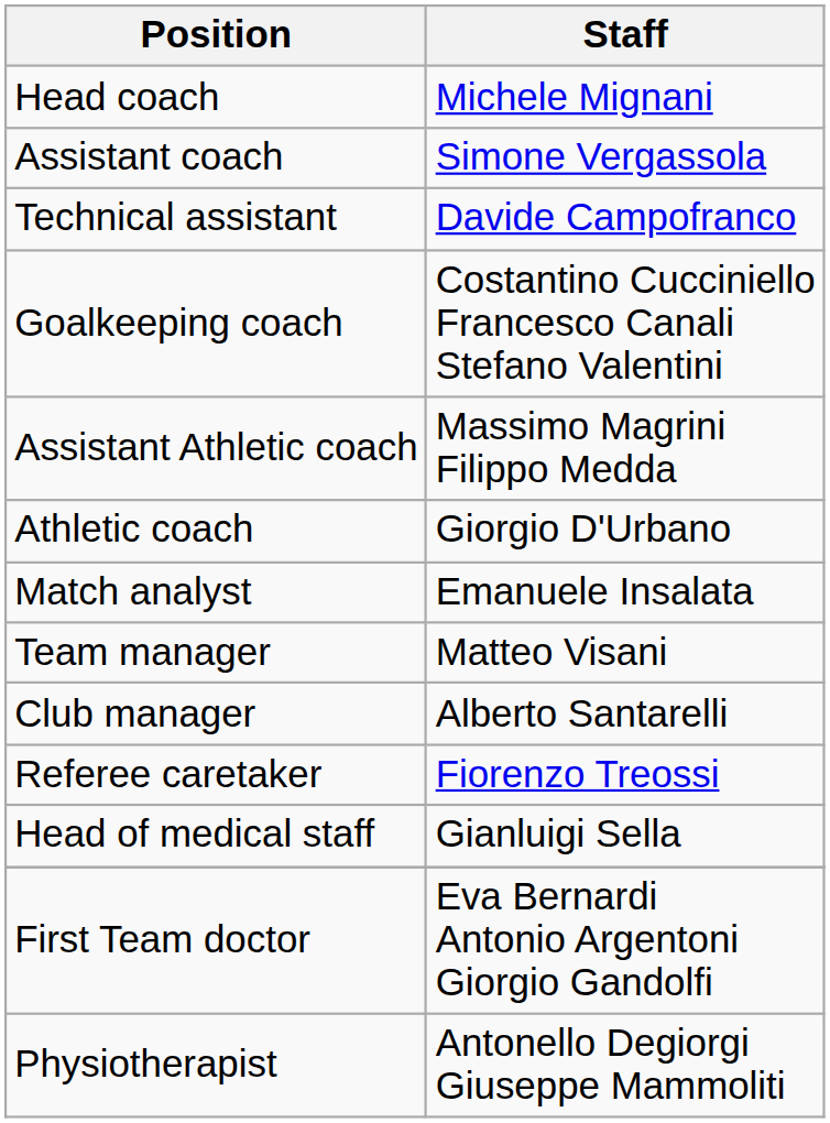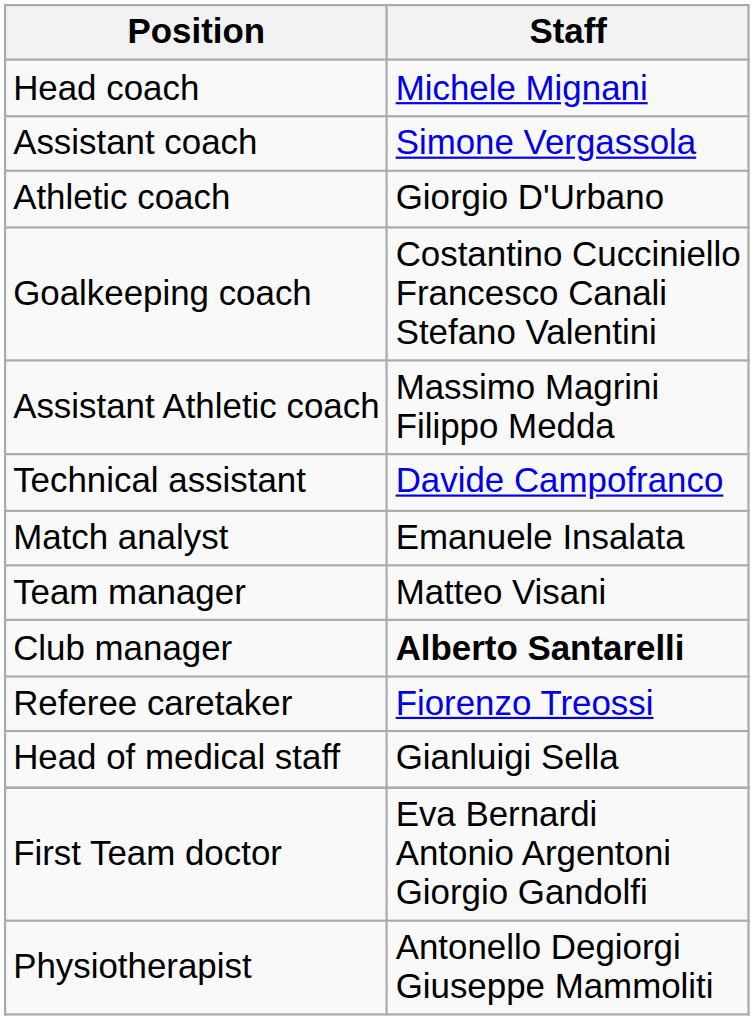 <table class="wikitable">
 <tr>
 <th>Position</th>
 <th>Staff</th>
 </tr>
 <tr>
 <td>Head coach</td>
 <td> <a href='#'>Michele Mignani</a></td>
 </tr>
 <tr>
 <td>Assistant coach</td>
 <td> <a href='#'>Simone Vergassola</a></td>
 </tr>
 <tr>
-<td>Technical assistant</td>
-<td> <a href='#'>Davide Campofranco</a></td>
+<td>Athletic coach</td>
+<td> Giorgio D'Urbano</td>
 </tr>
 <tr>
 <td>Goalkeeping coach</td>
 <td> Costantino Cucciniello <br>  Francesco Canali <br>  Stefano Valentini</td>
 </tr>
 <tr>
 <td>Assistant Athletic coach</td>
 <td> Massimo Magrini <br>  Filippo Medda</td>
 </tr>
 <tr>
-<td>Athletic coach</td>
-<td> Giorgio D'Urbano</td>
+<td>Technical assistant</td>
+<td> <a href='#'>Davide Campofranco</a></td>
 </tr>
 <tr>
 <td>Match analyst</td>
 <td> Emanuele Insalata</td>
 </tr>
 <tr>
 <td>Team manager</td>
 <td> Matteo Visani</td>
 </tr>
 <tr>
 <td>Club manager</td>
-<td> Alberto Santarelli</td>
+<td><strong> Alberto Santarelli</strong></td>
 </tr>
 <tr>
 <td>Referee caretaker</td>
 <td> <a href='#'>Fiorenzo Treossi</a></td>
 </tr>
 <tr>
 <td>Head of medical staff</td>
 <td> Gianluigi Sella</td>
 </tr>
 <tr>
 </tr>
 <tr>
 <td>First Team doctor</td>
 <td> Eva Bernardi <br>  Antonio Argentoni <br>  Giorgio Gandolfi</td>
 </tr>
 <tr>
 <td>Physiotherapist</td>
 <td> Antonello Degiorgi <br>  Giuseppe Mammoliti</td>
 </tr>
 </table>
